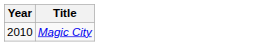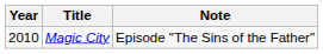 <table class="wikitable">
 <tr>
 <th>Year</th>
 <th>Title</th>
+<th>Note</th>
 </tr>
 <tr>
 <td>2010</td>
 <td><em><a href='#'>Magic City</a></em></td>
+<td>Episode "The Sins of the Father"</td>
 </tr>
 </table>
